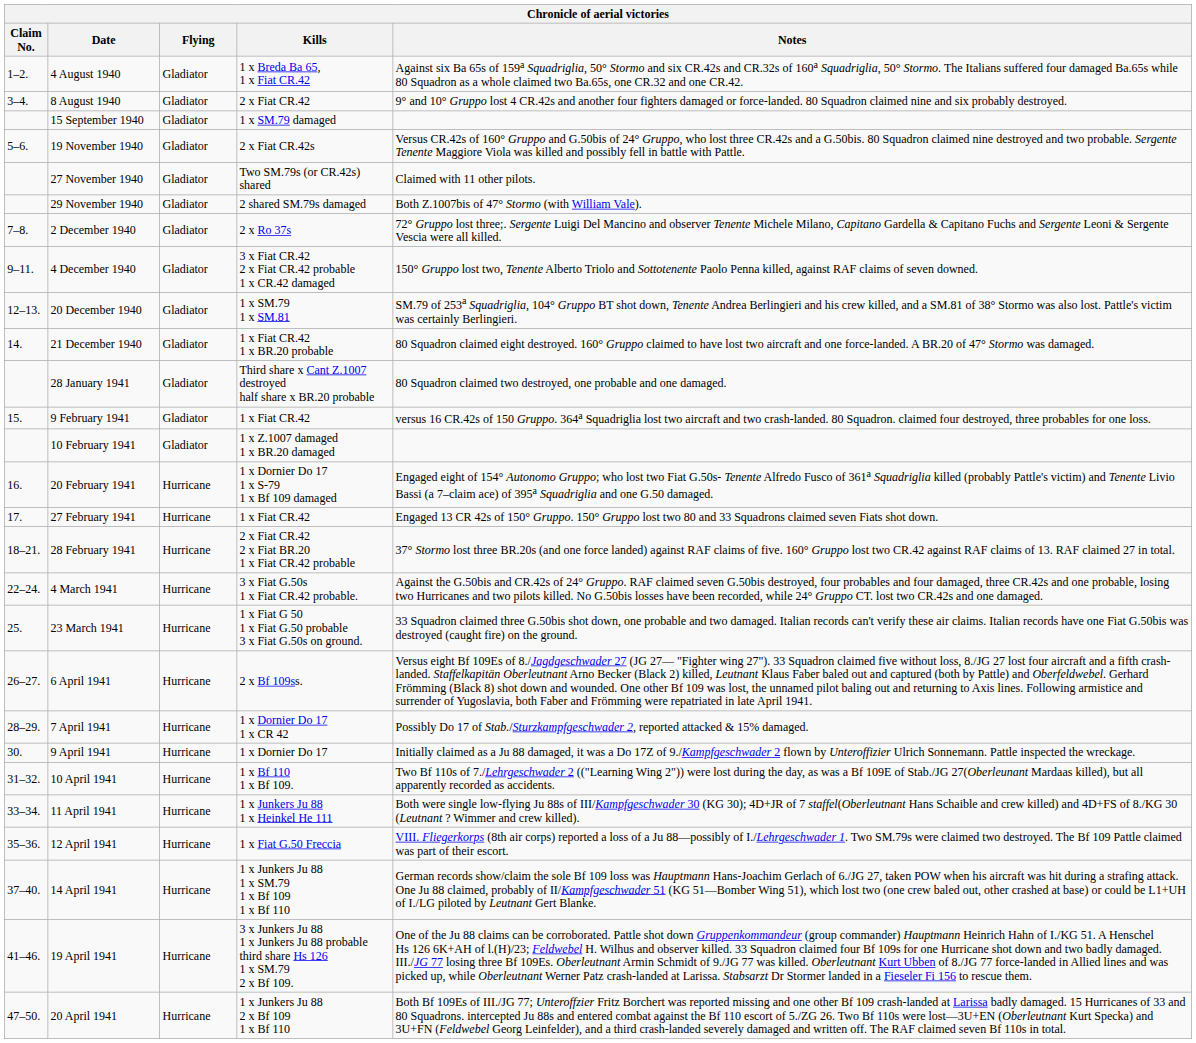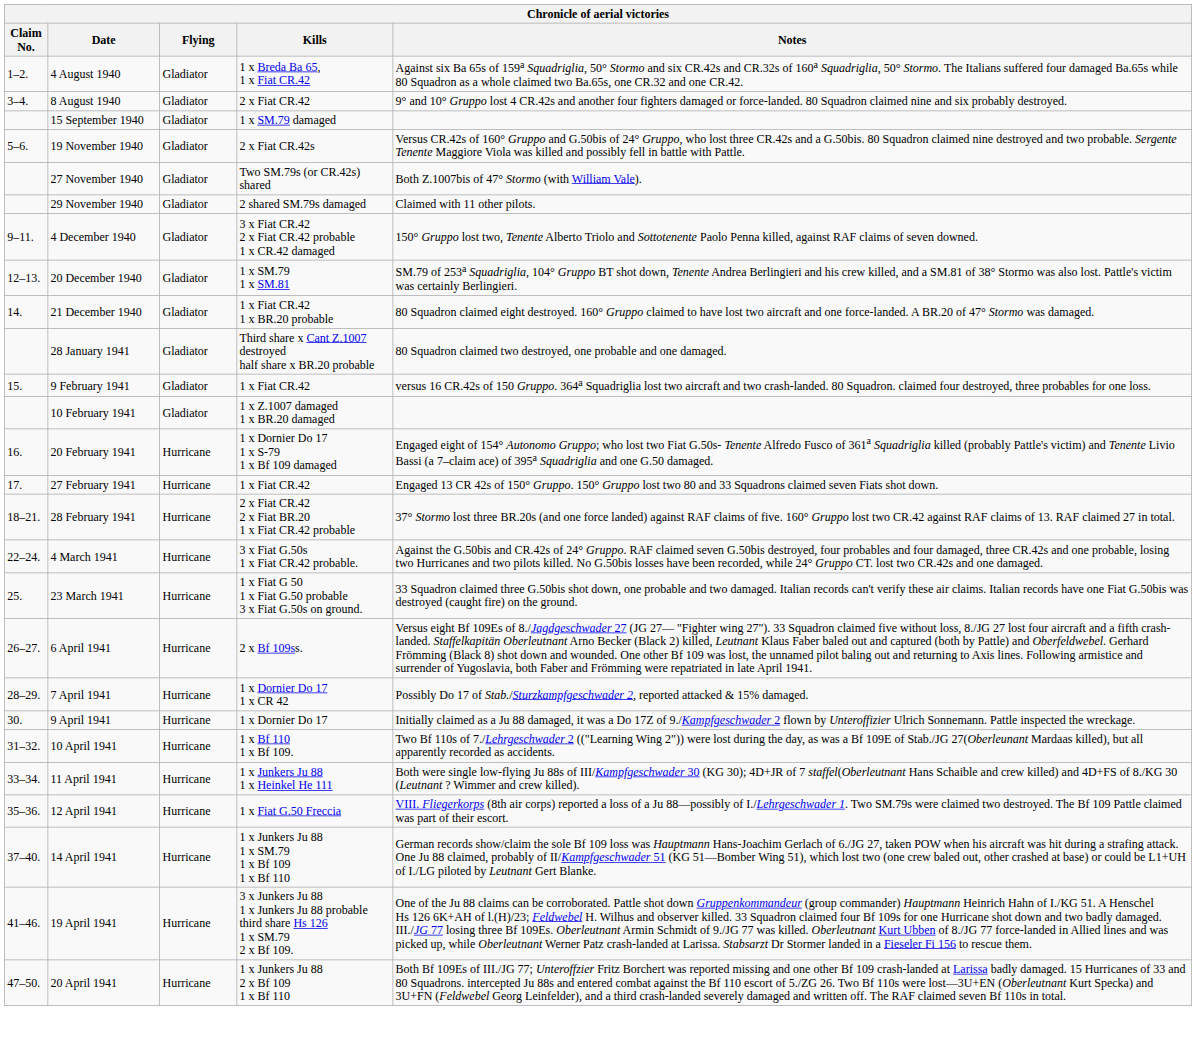 <table class="wikitable plainrowheaders collapsible" style="margin-left: auto; margin-right: auto; border: none; text-align:left; width: 100%;">
 <tr>
 <th colspan="5">Chronicle of aerial victories</th>
 </tr>
 <tr>
 <th style="width:40px; text-align:center;">Claim No.</th>
 <th style="width:120px; text-align:center;">Date</th>
 <th style="width:80px; text-align:center;">Flying</th>
 <th style="width:170px; text-align:center;">Kills</th>
 <th style="width:900px; text-align:center;">Notes</th>
 </tr>
 <tr>
 <td>1–2.</td>
 <td>4 August 1940</td>
 <td>Gladiator</td>
 <td>1 x <a href='#'>Breda Ba 65</a>,<br>1 x <a href='#'>Fiat CR.42</a></td>
 <td>Against six Ba 65s of 159<sup>a</sup> <em>Squadriglia</em>, 50° <em>Stormo</em> and six CR.42s and CR.32s of 160<sup>a</sup> <em>Squadriglia</em>, 50° <em>Stormo</em>. The Italians suffered four damaged Ba.65s while 80 Squadron as a whole claimed two Ba.65s, one CR.32 and one CR.42.</td>
 </tr>
 <tr>
 <td>3–4.</td>
 <td>8 August 1940</td>
 <td>Gladiator</td>
 <td>2 x Fiat CR.42</td>
 <td>9° and 10° <em>Gruppo</em> lost 4 CR.42s and another four fighters damaged or force-landed. 80 Squadron claimed nine and six probably destroyed.</td>
 </tr>
 <tr>
 <td></td>
 <td>15 September 1940</td>
 <td>Gladiator</td>
 <td>1 x <a href='#'>SM.79</a> damaged</td>
 <td></td>
 </tr>
 <tr>
 <td>5–6.</td>
 <td>19 November 1940</td>
 <td>Gladiator</td>
 <td>2 x Fiat CR.42s</td>
 <td>Versus CR.42s of 160° <em>Gruppo</em> and G.50bis of 24° <em>Gruppo</em>, who lost three CR.42s and a G.50bis. 80 Squadron claimed nine destroyed and two probable. <em>Sergente Tenente</em> Maggiore Viola was killed and possibly fell in battle with Pattle.</td>
 </tr>
 <tr>
 <td></td>
 <td>27 November 1940</td>
 <td>Gladiator</td>
 <td>Two SM.79s (or CR.42s) shared</td>
-<td>Claimed with 11 other pilots.</td>
+<td>Both Z.1007bis of 47° <em>Stormo</em> (with <a href='#'>William Vale</a>).</td>
 </tr>
 <tr>
 <td></td>
 <td>29 November 1940</td>
 <td>Gladiator</td>
 <td>2 shared SM.79s damaged</td>
-<td>Both Z.1007bis of 47° <em>Stormo</em> (with <a href='#'>William Vale</a>).</td>
-</tr>
-<tr>
-<td>7–8.</td>
-<td>2 December 1940</td>
-<td>Gladiator</td>
-<td>2 x <a href='#'>Ro 37s</a></td>
-<td>72° <em>Gruppo</em> lost three;. <em>Sergente</em> Luigi Del Mancino and observer <em>Tenente</em> Michele Milano, <em>Capitano</em> Gardella & Capitano Fuchs and <em>Sergente</em> Leoni & Sergente Vescia were all killed.</td>
+<td>Claimed with 11 other pilots.</td>
 </tr>
 <tr>
 <td>9–11.</td>
 <td>4 December 1940</td>
 <td>Gladiator</td>
 <td>3 x Fiat CR.42<br>2 x Fiat CR.42 probable<br>1 x CR.42 damaged</td>
 <td>150° <em>Gruppo</em> lost two, <em>Tenente</em> Alberto Triolo and <em>Sottotenente</em> Paolo Penna killed, against RAF claims of seven downed.</td>
 </tr>
 <tr>
 <td>12–13.</td>
 <td>20 December 1940</td>
 <td>Gladiator</td>
 <td>1 x SM.79<br>1 x <a href='#'>SM.81</a></td>
 <td>SM.79 of 253<sup>a</sup> <em>Squadriglia</em>, 104° <em>Gruppo</em> BT shot down, <em>Tenente</em> Andrea Berlingieri and his crew killed, and a SM.81 of 38° Stormo was also lost. Pattle's victim was certainly Berlingieri.</td>
 </tr>
 <tr>
 <td>14.</td>
 <td>21 December 1940</td>
 <td>Gladiator</td>
 <td>1 x Fiat CR.42<br>1 x BR.20 probable</td>
 <td>80 Squadron claimed eight destroyed. 160° <em>Gruppo</em> claimed to have lost two aircraft and one force-landed. A BR.20 of 47° <em>Stormo</em> was damaged.</td>
 </tr>
 <tr>
 <td></td>
 <td>28 January 1941</td>
 <td>Gladiator</td>
 <td>Third share x <a href='#'>Cant Z.1007</a> destroyed<br>half share x BR.20 probable</td>
 <td>80 Squadron claimed two destroyed, one probable and one damaged.</td>
 </tr>
 <tr>
 <td>15.</td>
 <td>9 February 1941</td>
 <td>Gladiator</td>
 <td>1 x Fiat CR.42</td>
 <td>versus 16 CR.42s of 150 <em>Gruppo</em>. 364<sup>a</sup> Squadriglia lost two aircraft  and two crash-landed. 80 Squadron. claimed four destroyed, three probables for one loss.</td>
 </tr>
 <tr>
 <td></td>
 <td>10 February 1941</td>
 <td>Gladiator</td>
 <td>1 x Z.1007 damaged<br>1 x BR.20 damaged</td>
 <td></td>
 </tr>
 <tr>
 <td>16.</td>
 <td>20 February 1941</td>
 <td>Hurricane</td>
 <td>1 x Dornier Do 17<br>1 x S-79<br>1 x Bf 109 damaged</td>
 <td>Engaged eight of 154° <em>Autonomo Gruppo</em>; who lost two Fiat G.50s- <em>Tenente</em> Alfredo Fusco of 361<sup>a</sup> <em>Squadriglia</em> killed (probably Pattle's victim) and <em>Tenente</em> Livio Bassi (a 7–claim ace) of 395<sup>a</sup> <em>Squadriglia</em>  and one G.50 damaged.</td>
 </tr>
 <tr>
 <td>17.</td>
 <td>27 February 1941</td>
 <td>Hurricane</td>
 <td>1 x Fiat CR.42</td>
 <td>Engaged 13 CR 42s of 150° <em>Gruppo</em>. 150° <em>Gruppo</em> lost two  80 and 33 Squadrons claimed seven Fiats shot down.</td>
 </tr>
 <tr>
 <td>18–21.</td>
 <td>28 February 1941</td>
 <td>Hurricane</td>
 <td>2 x Fiat CR.42<br>2 x Fiat BR.20<br>1 x Fiat CR.42 probable</td>
 <td>37° <em>Stormo</em> lost three BR.20s (and one force landed) against RAF claims of five. 160° <em>Gruppo</em> lost two CR.42 against RAF claims of 13. RAF claimed 27 in total.</td>
 </tr>
 <tr>
 <td>22–24.</td>
 <td>4 March 1941</td>
 <td>Hurricane</td>
 <td>3 x Fiat G.50s<br>1 x Fiat CR.42 probable.</td>
 <td>Against the G.50bis and CR.42s of 24° <em>Gruppo</em>. RAF claimed seven G.50bis destroyed, four probables and four damaged, three CR.42s and one probable, losing two Hurricanes and two pilots killed. No G.50bis losses have been recorded, while 24° <em>Gruppo</em> CT. lost two CR.42s  and one damaged.</td>
 </tr>
 <tr>
 <td>25.</td>
 <td>23 March 1941</td>
 <td>Hurricane</td>
 <td>1 x Fiat G 50<br>1 x Fiat G.50 probable<br>3 x Fiat G.50s on ground.</td>
 <td>33 Squadron claimed three G.50bis shot down, one probable and two damaged. Italian records can't verify these air claims. Italian records have one Fiat G.50bis was destroyed (caught fire) on the ground.</td>
 </tr>
 <tr>
 <td>26–27.</td>
 <td>6 April 1941</td>
 <td>Hurricane</td>
 <td>2 x <a href='#'>Bf 109s</a>s.</td>
 <td>Versus eight Bf 109Es of 8./<a href='#'><em>Jagdgeschwader</em> 27</a> (JG 27— "Fighter wing 27"). 33 Squadron claimed five without loss, 8./JG 27 lost four aircraft and a fifth crash-landed. <em>Staffelkapitän</em> <em>Oberleutnant</em> Arno Becker (Black 2) killed, <em>Leutnant</em> Klaus Faber baled out and captured (both by Pattle) and <em>Oberfeldwebel</em>. Gerhard Frömming (Black 8) shot down and wounded. One other Bf 109 was lost, the unnamed pilot baling out and returning to Axis lines. Following armistice and surrender of Yugoslavia, both Faber and Frömming were repatriated in late April 1941.</td>
 </tr>
 <tr>
 <td>28–29.</td>
 <td>7 April 1941</td>
 <td>Hurricane</td>
 <td>1 x <a href='#'>Dornier Do 17</a><br>1 x CR 42</td>
 <td>Possibly Do 17 of <em>Stab.</em>/<em><a href='#'>Sturzkampfgeschwader 2</a></em>, reported attacked & 15% damaged.</td>
 </tr>
 <tr>
 <td>30.</td>
 <td>9 April 1941</td>
 <td>Hurricane</td>
 <td>1 x Dornier Do 17</td>
 <td>Initially claimed as a Ju 88 damaged, it was a Do 17Z  of 9./<a href='#'><em>Kampfgeschwader</em> 2</a> flown by <em>Unteroffizier</em> Ulrich Sonnemann. Pattle inspected the wreckage.</td>
 </tr>
 <tr>
 <td>31–32.</td>
 <td>10 April 1941</td>
 <td>Hurricane</td>
 <td>1 x <a href='#'>Bf 110</a><br>1 x Bf 109.</td>
 <td>Two Bf 110s of 7./<a href='#'><em>Lehrgeschwader</em> 2</a> (("Learning Wing 2")) were lost during the day, as was a Bf 109E of Stab./JG 27(<em>Oberleunant</em> Mardaas killed), but all apparently recorded as accidents.</td>
 </tr>
 <tr>
 <td>33–34.</td>
 <td>11 April 1941</td>
 <td>Hurricane</td>
 <td>1 x <a href='#'>Junkers Ju 88</a><br>1 x <a href='#'>Heinkel He 111</a></td>
 <td>Both were single low-flying Ju 88s of III/<a href='#'><em>Kampfgeschwader</em> 30</a> (KG 30); 4D+JR of 7 <em>staffel</em>(<em>Oberleutnant</em> Hans Schaible and crew killed) and 4D+FS of 8./KG 30 (<em>Leutnant</em> ? Wimmer and crew killed).</td>
 </tr>
 <tr>
 <td>35–36.</td>
 <td>12 April 1941</td>
 <td>Hurricane</td>
 <td>1 x <a href='#'>Fiat G.50 Freccia</a></td>
 <td><a href='#'>VIII. <em>Fliegerkorps</em></a> (8th air corps) reported a loss of a Ju 88—possibly of I./<em><a href='#'>Lehrgeschwader 1</a></em>. Two SM.79s were claimed two destroyed. The Bf 109 Pattle claimed was part of their escort.</td>
 </tr>
 <tr>
 <td>37–40.</td>
 <td>14 April 1941</td>
 <td>Hurricane</td>
 <td>1 x Junkers Ju 88<br>1 x SM.79<br>1 x Bf 109<br>1 x Bf 110</td>
 <td>German records show/claim the sole Bf 109 loss was <em>Hauptmann</em> Hans-Joachim Gerlach of 6./JG 27, taken POW when his aircraft was hit during a strafing attack. One Ju 88 claimed, probably of II/<a href='#'><em>Kampfgeschwader</em> 51</a> (KG 51—Bomber Wing 51), which lost two (one crew baled out, other crashed at base) or could be L1+UH of I./LG piloted by <em>Leutnant</em> Gert Blanke.</td>
 </tr>
 <tr>
 <td>41–46.</td>
 <td>19 April 1941</td>
 <td>Hurricane</td>
 <td>3 x Junkers Ju 88<br>1 x Junkers Ju 88 probable<br>third share <a href='#'>Hs 126</a><br>1 x SM.79<br>2 x Bf 109.</td>
 <td>One of the Ju 88 claims can be corroborated. Pattle shot down <em><a href='#'>Gruppenkommandeur</a></em> (group commander) <em>Hauptmann</em> Heinrich Hahn of I./KG 51. A Henschel Hs 126 6K+AH of l.(H)/23; <em><a href='#'>Feldwebel</a></em> H. Wilhus and observer killed. 33 Squadron claimed four Bf 109s for one Hurricane shot down and two badly damaged. III./<a href='#'><em>JG</em> 77</a> losing three Bf 109Es. <em>Oberleutnant</em> Armin Schmidt of 9./JG 77 was killed. <em>Oberleutnant</em> <a href='#'>Kurt Ubben</a> of 8./JG 77 force-landed in Allied lines and was picked up, while <em>Oberleutnant</em> Werner Patz crash-landed at Larissa. <em>Stabsarzt</em> Dr Stormer landed in a <a href='#'>Fieseler Fi 156</a> to rescue them.</td>
 </tr>
 <tr>
 <td>47–50.</td>
 <td>20 April 1941</td>
 <td>Hurricane</td>
 <td>1 x Junkers Ju 88<br>2 x Bf 109<br>1 x Bf 110</td>
 <td>Both Bf 109Es of III./JG 77; <em>Unteroffzier</em> Fritz Borchert was reported missing and one other Bf 109 crash-landed at <a href='#'>Larissa</a> badly damaged. 15 Hurricanes of 33 and 80 Squadrons. intercepted Ju 88s and entered combat against the Bf 110 escort of 5./ZG 26. Two Bf 110s were lost—3U+EN (<em>Oberleutnant</em> Kurt Specka) and 3U+FN (<em>Feldwebel</em> Georg Leinfelder), and a third crash-landed severely damaged and written off. The RAF claimed seven Bf 110s in total.</td>
 </tr>
 <tr>
 </tr>
 </table>
